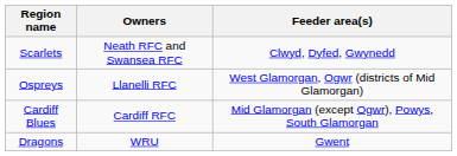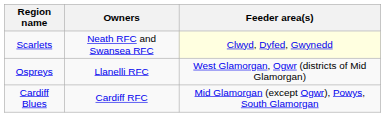 <table class="wikitable" style="text-align: center;">
 <tr>
 <th>Region name</th>
 <th>Owners</th>
 <th>Feeder area(s)</th>
 </tr>
 <tr>
 <td><a href='#'>Scarlets</a></td>
 <td><a href='#'>Neath RFC</a> and <a href='#'>Swansea RFC</a></td>
-<td><a href='#'>Clwyd</a>, <a href='#'>Dyfed</a>, <a href='#'>Gwynedd</a></td>
+<td style="background: lightyellow;"><a href='#'>Clwyd</a>, <a href='#'>Dyfed</a>, <a href='#'>Gwynedd</a></td>
 </tr>
 <tr>
 <td><a href='#'>Ospreys</a></td>
 <td><a href='#'>Llanelli RFC</a></td>
 <td><a href='#'>West Glamorgan</a>, <a href='#'>Ogwr</a> (districts of Mid Glamorgan)</td>
 </tr>
 <tr>
 <td><a href='#'>Cardiff Blues</a></td>
 <td><a href='#'>Cardiff RFC</a></td>
 <td><a href='#'>Mid Glamorgan</a> (except <a href='#'>Ogwr</a>), <a href='#'>Powys</a>, <a href='#'>South Glamorgan</a></td>
 </tr>
-<tr>
-<td><a href='#'>Dragons</a></td>
-<td><a href='#'>WRU</a></td>
-<td><a href='#'>Gwent</a></td>
-</tr>
 </table>
